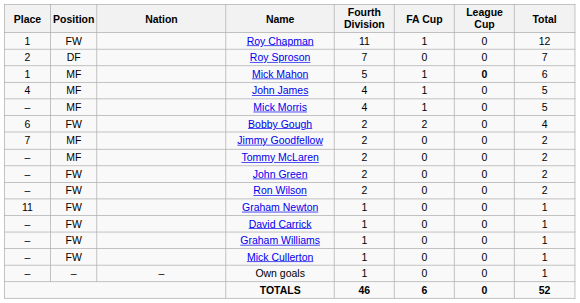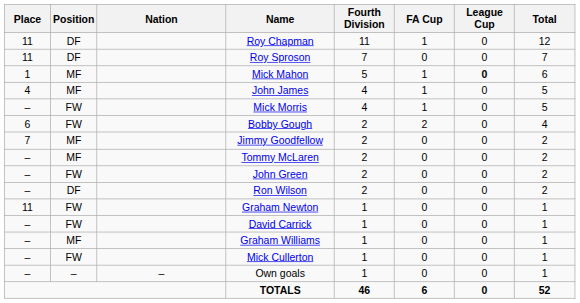 <table class="wikitable" style="font-size: 95%; text-align: center;">
 <tr>
 <th width=60>Place</th>
 <th width=60>Position</th>
 <th width=180>Nation</th>
 <th width=150>Name</th>
 <th width=80>Fourth Division</th>
 <th width=80>FA Cup</th>
 <th width=80>League Cup</th>
 <th width=80>Total</th>
 </tr>
 <tr>
-<td>1</td>
-<td>FW</td>
+<td>11</td>
+<td>DF</td>
 <td></td>
 <td><a href='#'>Roy Chapman</a></td>
 <td>11</td>
 <td>1</td>
 <td>0</td>
 <td>12</td>
 </tr>
 <tr>
-<td>2</td>
+<td>11</td>
 <td>DF</td>
 <td></td>
 <td><a href='#'>Roy Sproson</a></td>
 <td>7</td>
 <td>0</td>
 <td>0</td>
 <td>7</td>
 </tr>
 <tr>
 <td>1</td>
 <td>MF</td>
 <td></td>
 <td><a href='#'>Mick Mahon</a></td>
 <td>5</td>
 <td>1</td>
 <td><strong>0</strong></td>
 <td>6</td>
 </tr>
 <tr>
 <td>4</td>
 <td>MF</td>
 <td></td>
 <td><a href='#'>John James</a></td>
 <td>4</td>
 <td>1</td>
 <td>0</td>
 <td>5</td>
 </tr>
 <tr>
 <td>–</td>
-<td>MF</td>
+<td>FW</td>
 <td></td>
 <td><a href='#'>Mick Morris</a></td>
 <td>4</td>
 <td>1</td>
 <td>0</td>
 <td>5</td>
 </tr>
 <tr>
 <td>6</td>
 <td>FW</td>
 <td></td>
 <td><a href='#'>Bobby Gough</a></td>
 <td>2</td>
 <td>2</td>
 <td>0</td>
 <td>4</td>
 </tr>
 <tr>
 <td>7</td>
 <td>MF</td>
 <td></td>
 <td><a href='#'>Jimmy Goodfellow</a></td>
 <td>2</td>
 <td>0</td>
 <td>0</td>
 <td>2</td>
 </tr>
 <tr>
 <td>–</td>
 <td>MF</td>
 <td></td>
 <td><a href='#'>Tommy McLaren</a></td>
 <td>2</td>
 <td>0</td>
 <td>0</td>
 <td>2</td>
 </tr>
 <tr>
 <td>–</td>
 <td>FW</td>
 <td></td>
 <td><a href='#'>John Green</a></td>
 <td>2</td>
 <td>0</td>
 <td>0</td>
 <td>2</td>
 </tr>
 <tr>
 <td>–</td>
-<td>FW</td>
+<td>DF</td>
 <td></td>
 <td><a href='#'>Ron Wilson</a></td>
 <td>2</td>
 <td>0</td>
 <td>0</td>
 <td>2</td>
 </tr>
 <tr>
 <td>11</td>
 <td>FW</td>
 <td></td>
 <td><a href='#'>Graham Newton</a></td>
 <td>1</td>
 <td>0</td>
 <td>0</td>
 <td>1</td>
 </tr>
 <tr>
 <td>–</td>
 <td>FW</td>
 <td></td>
 <td><a href='#'>David Carrick</a></td>
 <td>1</td>
 <td>0</td>
 <td>0</td>
 <td>1</td>
 </tr>
 <tr>
 <td>–</td>
-<td>FW</td>
+<td>MF</td>
 <td></td>
 <td><a href='#'>Graham Williams</a></td>
 <td>1</td>
 <td>0</td>
 <td>0</td>
 <td>1</td>
 </tr>
 <tr>
 <td>–</td>
 <td>FW</td>
 <td></td>
 <td><a href='#'>Mick Cullerton</a></td>
 <td>1</td>
 <td>0</td>
 <td>0</td>
 <td>1</td>
 </tr>
 <tr>
 <td>–</td>
 <td>–</td>
 <td>–</td>
 <td>Own goals</td>
 <td>1</td>
 <td>0</td>
 <td>0</td>
 <td>1</td>
 </tr>
 <tr>
 <td colspan="3"></td>
 <td><strong>TOTALS</strong></td>
 <td><strong>46</strong></td>
 <td><strong>6</strong></td>
 <td><strong>0</strong></td>
 <td><strong>52</strong></td>
 </tr>
 </table>
